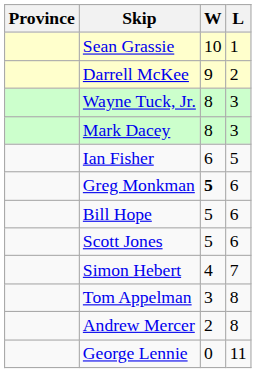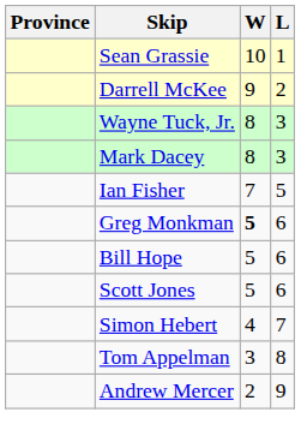 <table class="wikitable" border="1">
 <tr>
 <th>Province</th>
 <th>Skip</th>
 <th>W</th>
 <th>L</th>
 </tr>
 <tr bgcolor=#ffffcc>
 <td></td>
 <td><a href='#'>Sean Grassie</a></td>
 <td>10</td>
 <td>1</td>
 </tr>
 <tr bgcolor=#ffffcc>
 <td></td>
 <td><a href='#'>Darrell McKee</a></td>
 <td>9</td>
 <td>2</td>
 </tr>
 <tr bgcolor=#ccffcc>
 <td></td>
 <td><a href='#'>Wayne Tuck, Jr.</a></td>
 <td>8</td>
 <td>3</td>
 </tr>
 <tr bgcolor=#ccffcc>
 <td></td>
 <td><a href='#'>Mark Dacey</a></td>
 <td>8</td>
 <td>3</td>
 </tr>
 <tr>
 <td></td>
 <td><a href='#'>Ian Fisher</a></td>
-<td>6</td>
+<td>7</td>
 <td>5</td>
 </tr>
 <tr>
 <td></td>
 <td><a href='#'>Greg Monkman</a></td>
 <td><strong>5</strong></td>
 <td>6</td>
 </tr>
 <tr>
 <td></td>
 <td><a href='#'>Bill Hope</a></td>
 <td>5</td>
 <td>6</td>
 </tr>
 <tr>
 <td></td>
 <td><a href='#'>Scott Jones</a></td>
 <td>5</td>
 <td>6</td>
 </tr>
 <tr>
 <td></td>
 <td><a href='#'>Simon Hebert</a></td>
 <td>4</td>
 <td>7</td>
 </tr>
 <tr>
 <td></td>
 <td><a href='#'>Tom Appelman</a></td>
 <td>3</td>
 <td>8</td>
 </tr>
 <tr>
 <td></td>
 <td><a href='#'>Andrew Mercer</a></td>
 <td>2</td>
-<td>8</td>
-</tr>
-<tr>
-<td></td>
-<td><a href='#'>George Lennie</a></td>
-<td>0</td>
-<td>11</td>
+<td>9</td>
 </tr>
 </table>
